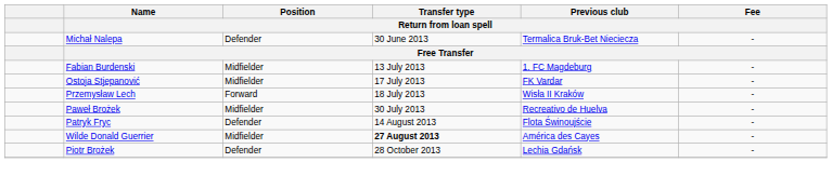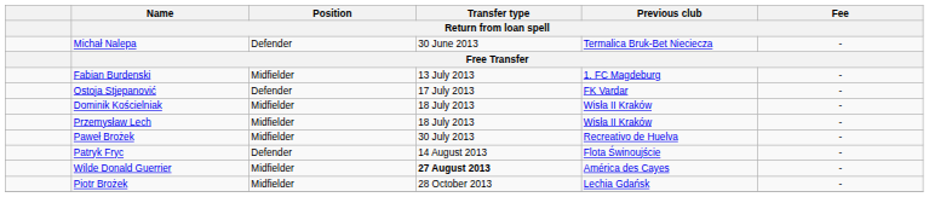 <table class="wikitable" style="width:100%; font-size:85%;">
 <tr>
 <th width="2%"></th>
 <th width="5%">Name</th>
 <th width="5%">Position</th>
 <th width="5%">Transfer type</th>
 <th width="5%">Previous club</th>
 <th width="5%">Fee</th>
 </tr>
 <tr>
 <th></th>
 <th colspan="5" align="center">Return from loan spell</th>
 </tr>
 <tr>
 <td align=center></td>
 <td align=left> <a href='#'>Michał Nalepa</a></td>
 <td align=left>Defender</td>
 <td align=left>30 June 2013</td>
 <td align=left> <a href='#'>Termalica Bruk-Bet Nieciecza</a></td>
 <td align=center>-</td>
 </tr>
 <tr>
 <th></th>
 <th colspan="5" align="center">Free Transfer</th>
 </tr>
 <tr>
 <td align=center></td>
 <td align=left> <a href='#'>Fabian Burdenski</a></td>
 <td align=left>Midfielder</td>
 <td align=left>13 July 2013</td>
 <td align=left> <a href='#'>1. FC Magdeburg</a></td>
 <td align=center>-</td>
 </tr>
 <tr>
 <td align=center></td>
 <td align=left> <a href='#'>Ostoja Stjepanović</a></td>
-<td align=left>Midfielder</td>
+<td align=left>Defender</td>
 <td align=left>17 July 2013</td>
 <td align=left> <a href='#'>FK Vardar</a></td>
 <td align=center>-</td>
 </tr>
 <tr>
 <td align=center></td>
+<td align=left> <a href='#'>Dominik Kościelniak</a></td>
+<td align=left>Midfielder</td>
+<td align=left>18 July 2013</td>
+<td align=left> <a href='#'>Wisła II Kraków</a></td>
+<td align=center>-</td>
+</tr>
+<tr>
+<td align=center></td>
 <td align=left> <a href='#'>Przemysław Lech</a></td>
-<td align=left>Forward</td>
+<td align=left>Midfielder</td>
 <td align=left>18 July 2013</td>
 <td align=left> <a href='#'>Wisła II Kraków</a></td>
 <td align=center>-</td>
 </tr>
 <tr>
 <td align=center></td>
 <td align=left> <a href='#'>Paweł Brożek</a></td>
 <td align=left>Midfielder</td>
 <td align=left>30 July 2013</td>
 <td align=left> <a href='#'>Recreativo de Huelva</a></td>
 <td align=center>-</td>
 </tr>
 <tr>
 <td align=center></td>
 <td align=left> <a href='#'>Patryk Fryc</a></td>
 <td align=left>Defender</td>
 <td align=left>14 August 2013</td>
 <td align=left> <a href='#'>Flota Świnoujście</a></td>
 <td align=center>-</td>
 </tr>
 <tr>
 <td align=center></td>
 <td align=left> <a href='#'>Wilde Donald Guerrier</a></td>
 <td align=left>Midfielder</td>
 <td align=left><strong>27 August 2013</strong></td>
 <td align=left> <a href='#'>América des Cayes</a></td>
 <td align=center>-</td>
 </tr>
 <tr>
 <td align=center></td>
 <td align=left> <a href='#'>Piotr Brożek</a></td>
-<td align=left>Defender</td>
+<td align=left>Midfielder</td>
 <td align=left>28 October 2013</td>
 <td align=left> <a href='#'>Lechia Gdańsk</a></td>
 <td align=center>-</td>
 </tr>
 <tr>
 </tr>
 </table>
